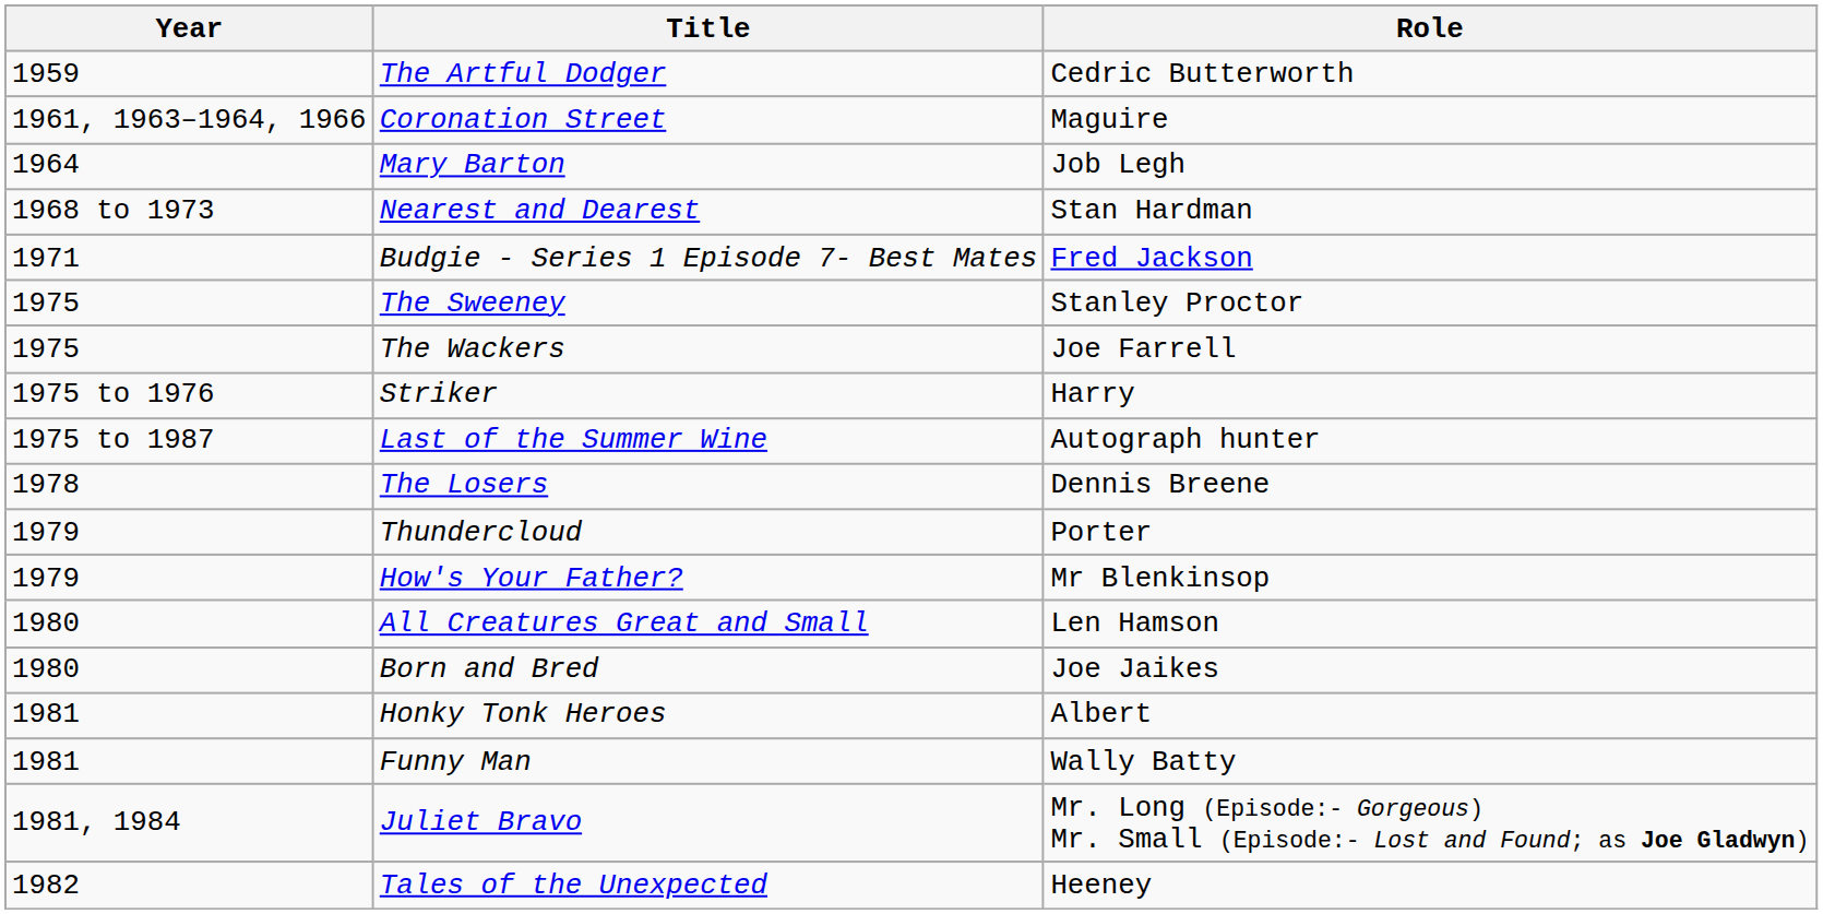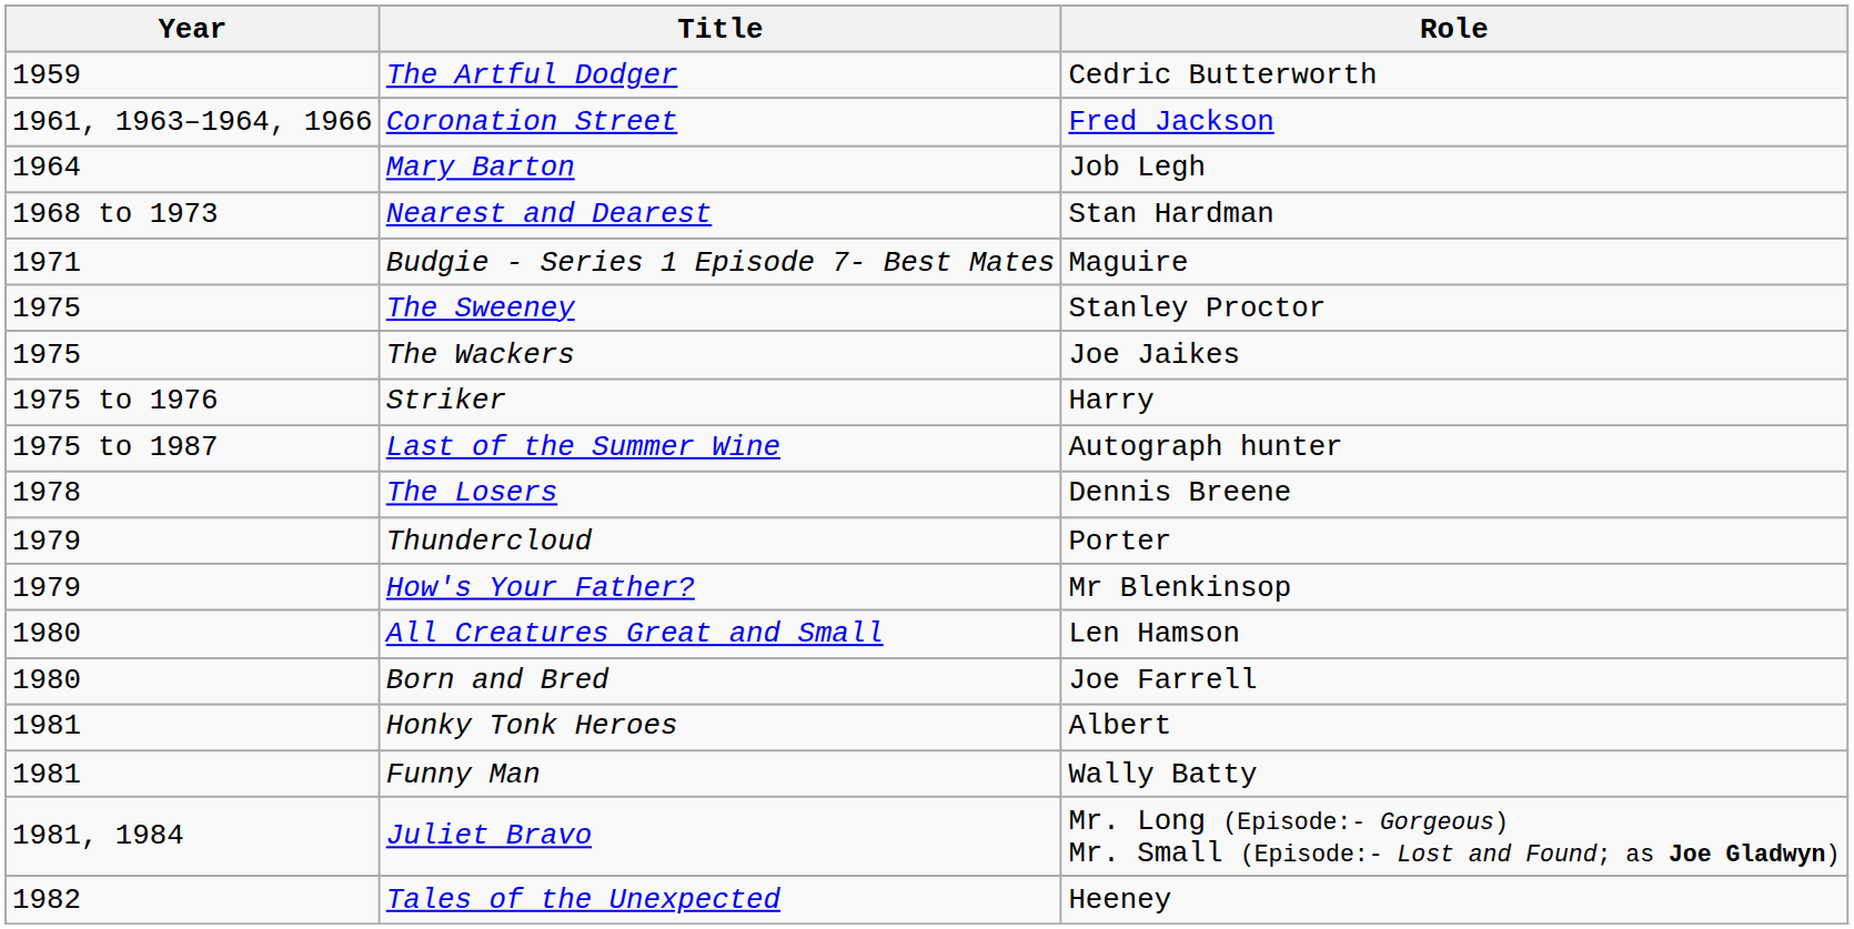 <table class="wikitable">
 <tr>
 <th>Year</th>
 <th>Title</th>
 <th>Role</th>
 </tr>
 <tr>
 <td>1959</td>
 <td><em><a href='#'>The Artful Dodger</a></em></td>
 <td>Cedric Butterworth</td>
 </tr>
 <tr>
 <td>1961, 1963–1964, 1966</td>
 <td><em><a href='#'>Coronation Street</a></em></td>
-<td>Maguire</td>
+<td><a href='#'>Fred Jackson</a></td>
 </tr>
 <tr>
 <td>1964</td>
 <td><em><a href='#'>Mary Barton</a></em></td>
 <td>Job Legh</td>
 </tr>
 <tr>
 <td>1968 to 1973</td>
 <td><em><a href='#'>Nearest and Dearest</a></em></td>
 <td>Stan Hardman</td>
 </tr>
 <tr>
 <td>1971</td>
 <td><em>Budgie - Series 1 Episode 7- Best Mates</em></td>
-<td><a href='#'>Fred Jackson</a></td>
+<td>Maguire</td>
 </tr>
 <tr>
 <td>1975</td>
 <td><em><a href='#'>The Sweeney</a></em></td>
 <td>Stanley Proctor</td>
 </tr>
 <tr>
 <td>1975</td>
 <td><em>The Wackers</em></td>
-<td>Joe Farrell</td>
+<td>Joe Jaikes</td>
 </tr>
 <tr>
 <td>1975 to 1976</td>
 <td><em>Striker</em></td>
 <td>Harry</td>
 </tr>
 <tr>
 <td>1975 to 1987</td>
 <td><em><a href='#'>Last of the Summer Wine</a></em></td>
 <td>Autograph hunter</td>
 </tr>
 <tr>
 <td>1978</td>
 <td><em><a href='#'>The Losers</a></em></td>
 <td>Dennis Breene</td>
 </tr>
 <tr>
 <td>1979</td>
 <td><em>Thundercloud</em></td>
 <td>Porter</td>
 </tr>
 <tr>
 <td>1979</td>
 <td><em><a href='#'>How's Your Father?</a></em></td>
 <td>Mr Blenkinsop</td>
 </tr>
 <tr>
 <td>1980</td>
 <td><em><a href='#'>All Creatures Great and Small</a></em></td>
 <td>Len Hamson</td>
 </tr>
 <tr>
 <td>1980</td>
 <td><em>Born and Bred</em></td>
-<td>Joe Jaikes</td>
+<td>Joe Farrell</td>
 </tr>
 <tr>
 <td>1981</td>
 <td><em>Honky Tonk Heroes</em></td>
 <td>Albert</td>
 </tr>
 <tr>
 <td>1981</td>
 <td><em>Funny Man</em></td>
 <td>Wally Batty</td>
 </tr>
 <tr>
 <td>1981, 1984</td>
 <td><em><a href='#'>Juliet Bravo</a></em></td>
 <td>Mr. Long <small>(Episode:- <em>Gorgeous</em>)</small><br>Mr. Small <small>(Episode:- <em>Lost and Found</em>; as <strong>Joe Gladwyn</strong>)</small></td>
 </tr>
 <tr>
 <td>1982</td>
 <td><em><a href='#'>Tales of the Unexpected</a></em></td>
 <td>Heeney</td>
 </tr>
 <tr>
 </tr>
 </table>
